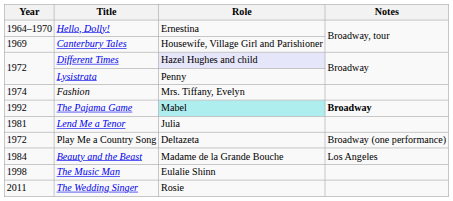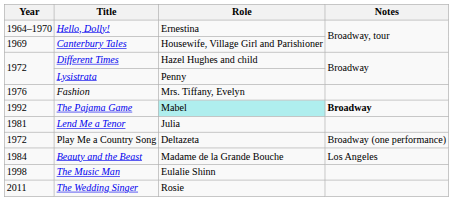 <table class="wikitable sortable">
 <tr>
 <th>Year</th>
 <th>Title</th>
 <th>Role</th>
 <th>Notes</th>
 </tr>
 <tr>
 <td>1964–1970</td>
 <td><em><a href='#'>Hello, Dolly!</a></em></td>
 <td>Ernestina</td>
 <td rowspan="2">Broadway, tour</td>
 </tr>
 <tr>
 <td>1969</td>
 <td><em><a href='#'>Canterbury Tales</a></em></td>
 <td>Housewife, Village Girl and Parishioner</td>
 </tr>
 <tr>
 <td rowspan="2">1972</td>
 <td><em><a href='#'>Different Times</a></em></td>
-<td style="background: lavender;">Hazel Hughes and child</td>
+<td>Hazel Hughes and child</td>
 <td rowspan="2">Broadway</td>
 </tr>
 <tr>
 <td><em><a href='#'>Lysistrata</a></em></td>
 <td>Penny</td>
 </tr>
 <tr>
-<td>1974</td>
+<td>1976</td>
 <td><em>Fashion</em></td>
 <td>Mrs. Tiffany, Evelyn</td>
 <td></td>
 </tr>
 <tr>
 <td>1992</td>
 <td><em><a href='#'>The Pajama Game</a></em></td>
 <td style="background: paleturquoise;">Mabel</td>
 <td><strong>Broadway</strong></td>
 </tr>
 <tr>
 <td>1981</td>
 <td><em><a href='#'>Lend Me a Tenor</a></em></td>
 <td>Julia</td>
 <td></td>
 </tr>
 <tr>
 <td>1972</td>
 <td>Play Me a Country Song</td>
 <td>Deltazeta</td>
 <td>Broadway (one performance)</td>
 </tr>
 <tr>
 <td>1984</td>
 <td><a href='#'><em>Beauty and the Beast</em></a></td>
 <td>Madame de la Grande Bouche</td>
 <td>Los Angeles</td>
 </tr>
 <tr>
 <td>1998</td>
 <td><em><a href='#'>The Music Man</a></em></td>
 <td>Eulalie Shinn</td>
 <td></td>
 </tr>
 <tr>
 <td>2011</td>
 <td><a href='#'><em>The Wedding Singer</em></a></td>
 <td>Rosie</td>
 <td></td>
 </tr>
 </table>
